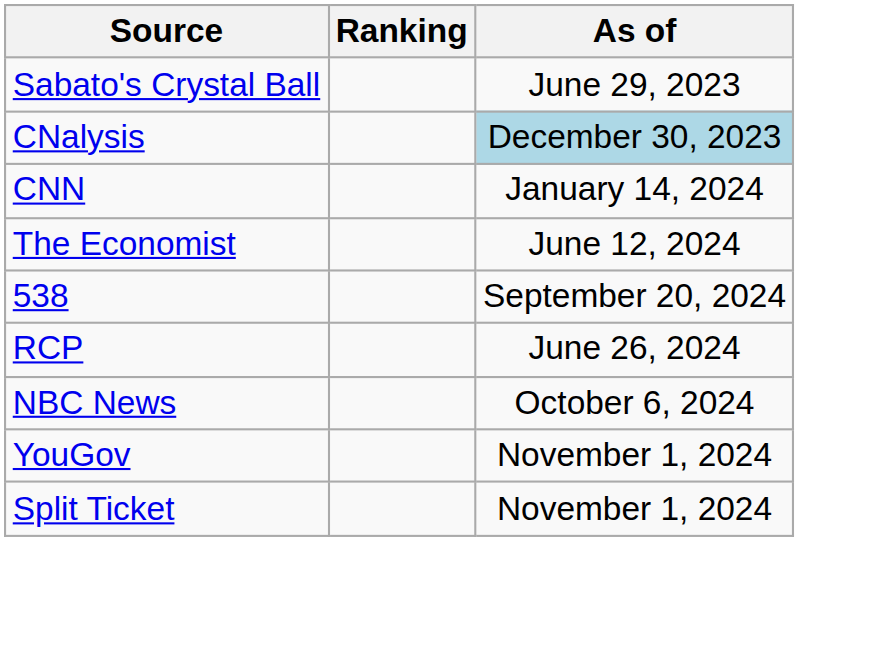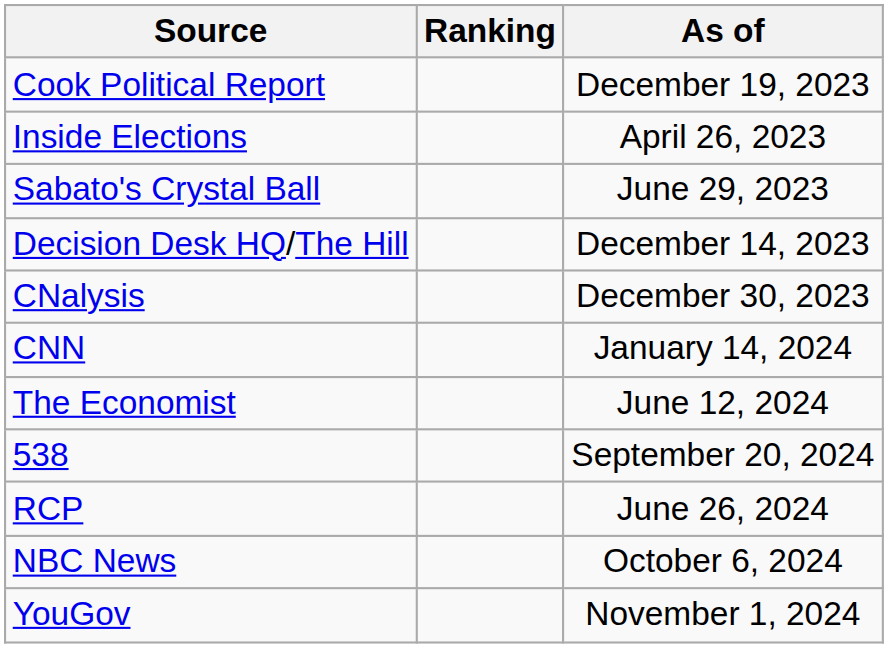 <table class="wikitable" style="text-align:center">
 <tr>
 <th>Source</th>
 <th>Ranking</th>
 <th>As of</th>
 </tr>
 <tr>
+<td align=left><a href='#'>Cook Political Report</a></td>
+<td></td>
+<td>December 19, 2023</td>
+</tr>
+<tr>
+<td align=left><a href='#'>Inside Elections</a></td>
+<td></td>
+<td>April 26, 2023</td>
+</tr>
+<tr>
 <td align=left><a href='#'>Sabato's Crystal Ball</a></td>
 <td></td>
 <td>June 29, 2023</td>
 </tr>
 <tr>
+<td align=left><a href='#'>Decision Desk HQ</a>/<a href='#'>The Hill</a></td>
+<td></td>
+<td>December 14, 2023</td>
+</tr>
+<tr>
 <td align=left><a href='#'>CNalysis</a></td>
 <td></td>
-<td style="background: lightblue;">December 30, 2023</td>
+<td>December 30, 2023</td>
 </tr>
 <tr>
 <td align=left><a href='#'>CNN</a></td>
 <td></td>
 <td>January 14, 2024</td>
 </tr>
 <tr>
 <td align=left><a href='#'>The Economist</a></td>
 <td></td>
 <td>June 12, 2024</td>
 </tr>
 <tr>
 <td align="left"><a href='#'>538</a></td>
 <td></td>
 <td>September 20, 2024</td>
 </tr>
 <tr>
 <td align="left"><a href='#'>RCP</a></td>
 <td></td>
 <td>June 26, 2024</td>
 </tr>
 <tr>
 <td align="left"><a href='#'>NBC News</a></td>
 <td></td>
 <td>October 6, 2024</td>
 </tr>
 <tr>
 <td align="left"><a href='#'>YouGov</a></td>
 <td></td>
 <td>November 1, 2024</td>
 </tr>
-<tr>
-<td align="left"><a href='#'>Split Ticket</a></td>
-<td></td>
-<td>November 1, 2024</td>
-</tr>
 </table>
